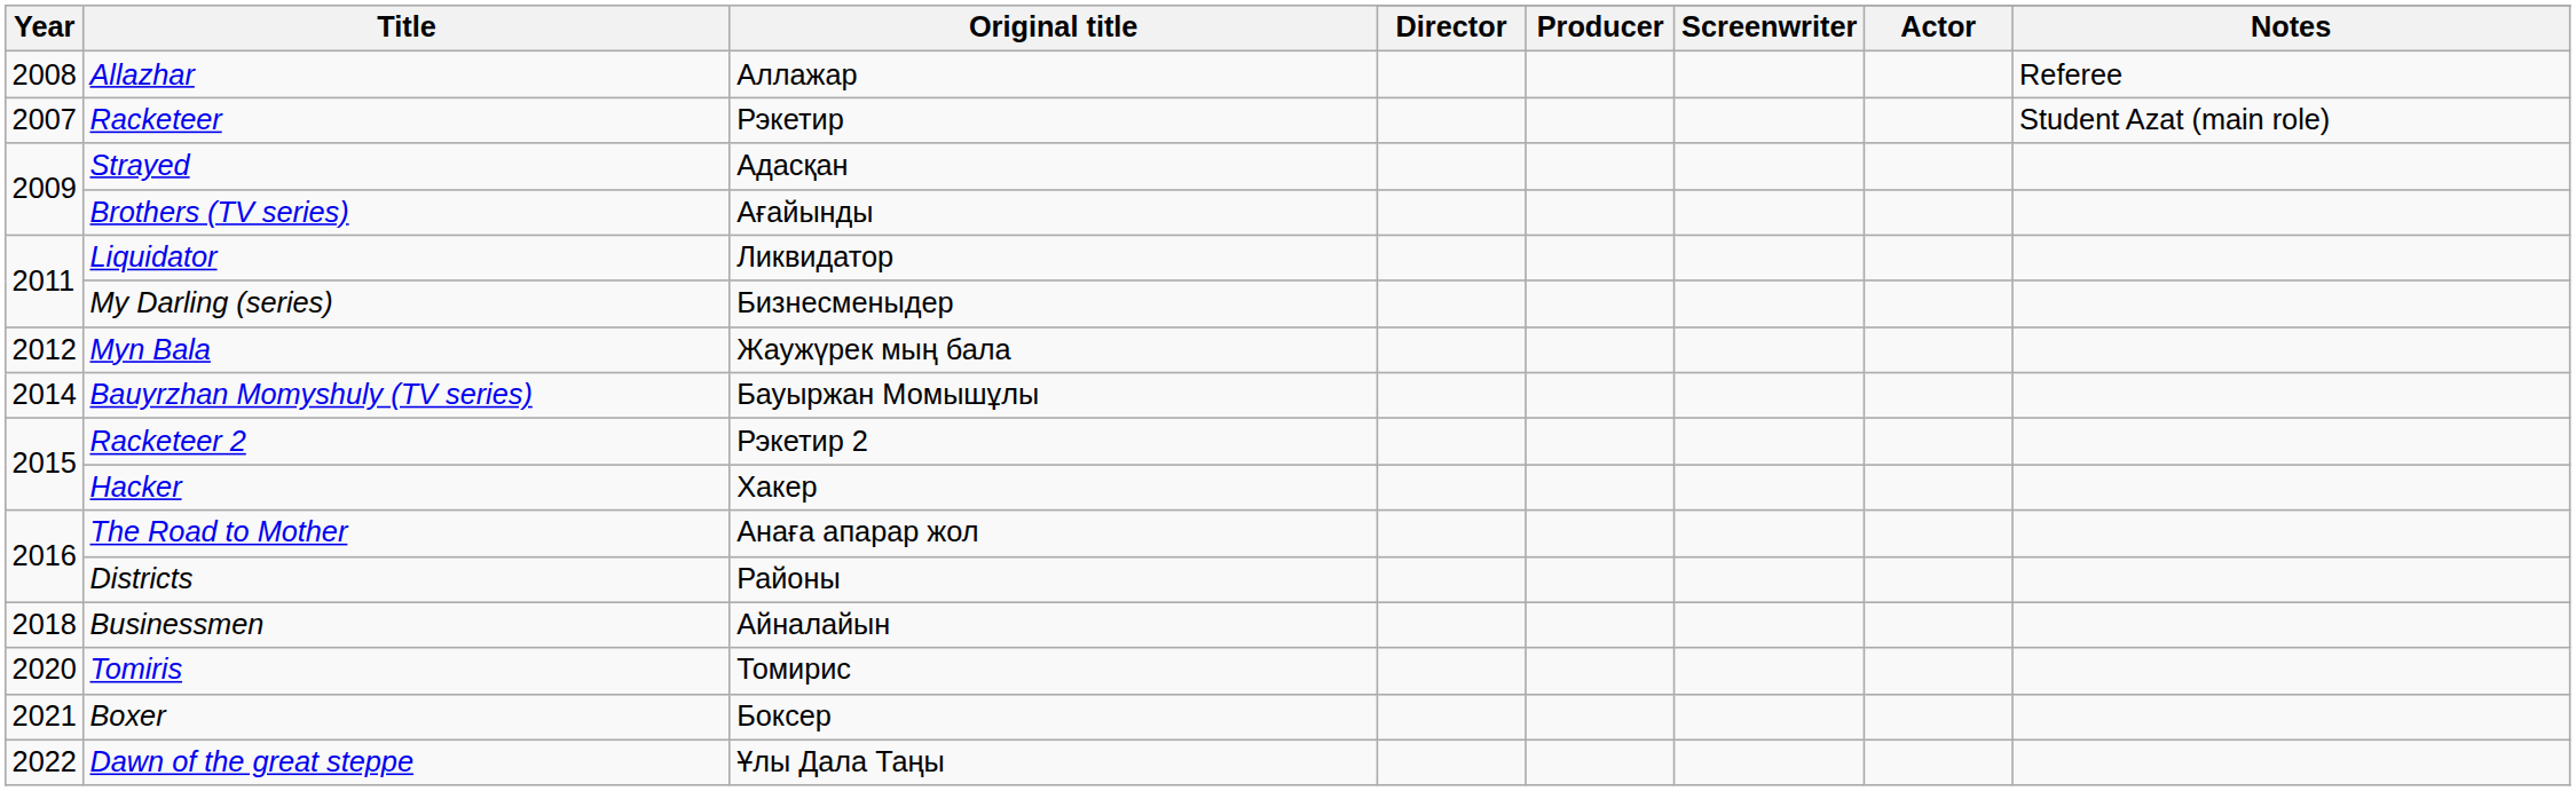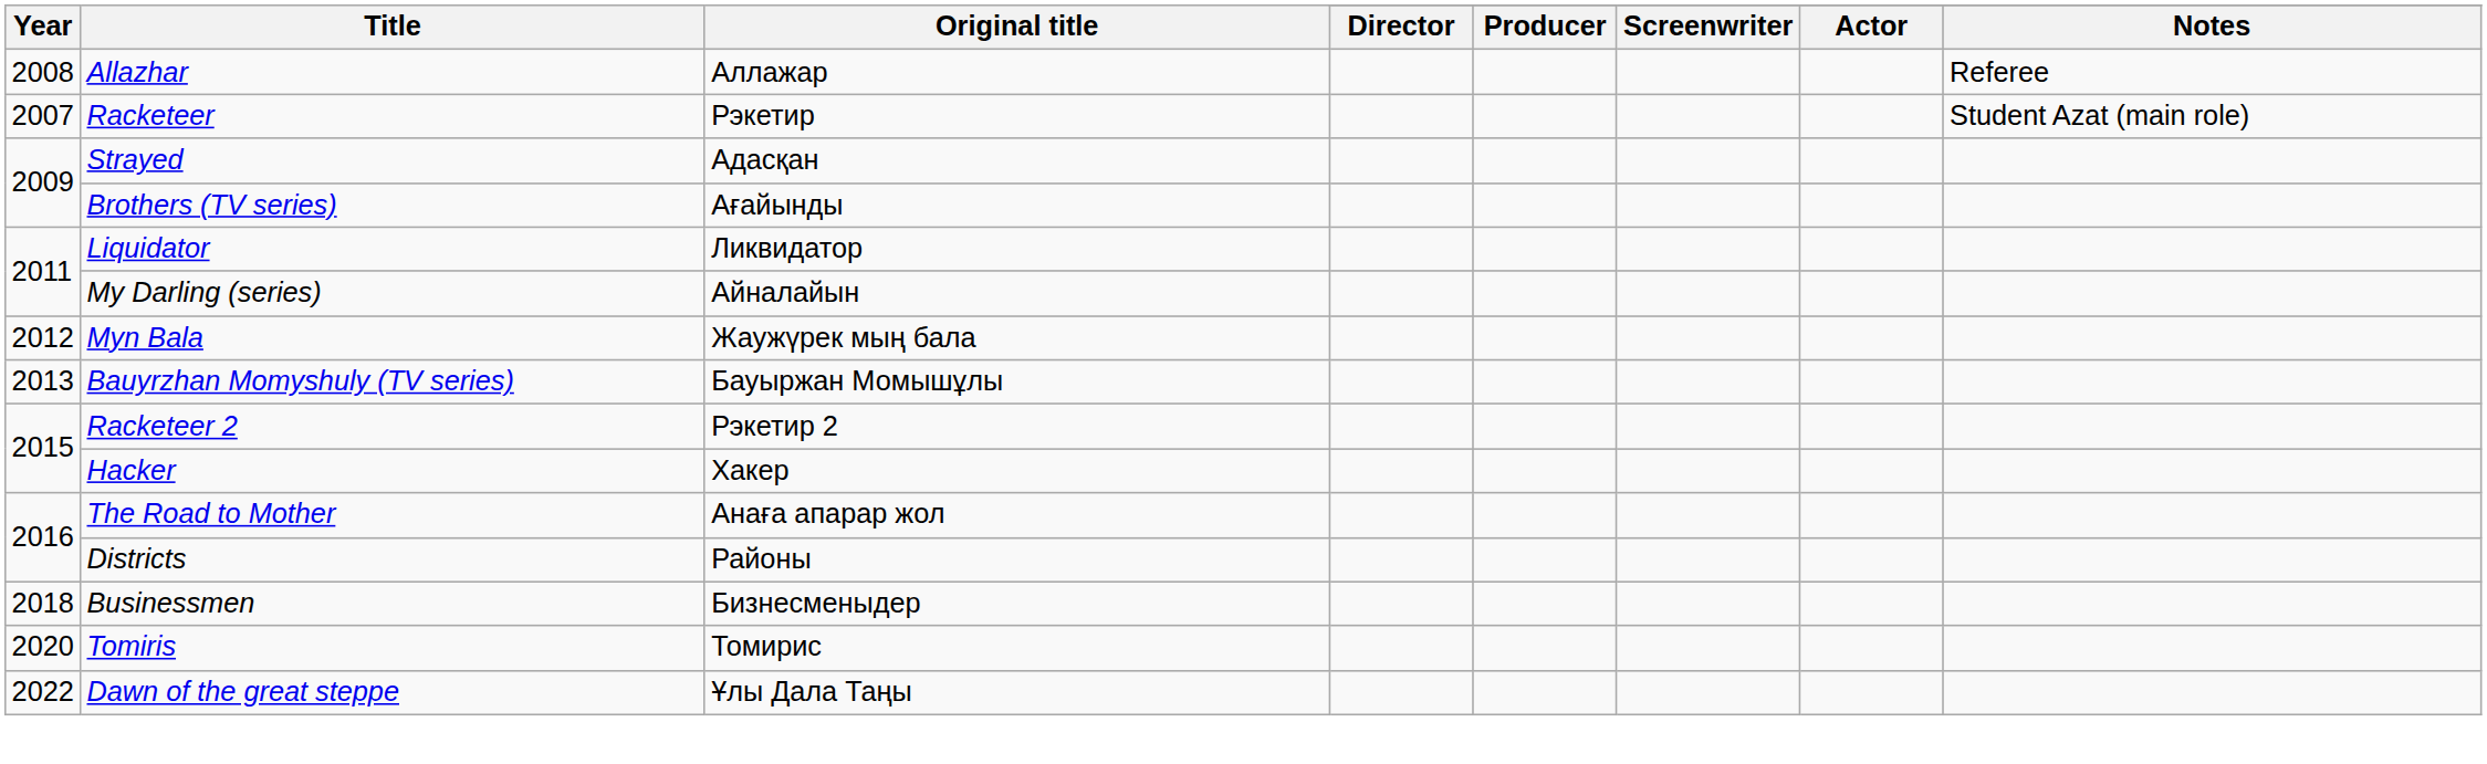 <table class="wikitable" style="margin-right: 0;">
 <tr>
 <th rowspan="2" width="33">Year</th>
 <th rowspan="2" width="350">Title</th>
 <th rowspan="2" width="350">Original title</th>
 </tr>
 <tr>
 <th width="75">Director</th>
 <th width="75">Producer</th>
 <th width="75">Screenwriter</th>
 <th width="75">Actor</th>
 <th width="300">Notes</th>
 </tr>
 <tr>
 <td>2008</td>
 <td><em><a href='#'>Allazhar</a></em></td>
 <td>Аллажар</td>
 <td></td>
 <td></td>
 <td></td>
 <td></td>
 <td>Referee</td>
 </tr>
 <tr>
 <td>2007</td>
 <td><em><a href='#'>Racketeer</a></em></td>
 <td>Рэкетир</td>
 <td></td>
 <td></td>
 <td></td>
 <td></td>
 <td>Student Azat (main role)</td>
 </tr>
 <tr>
 <td rowspan="2">2009</td>
 <td><em><a href='#'>Strayed</a></em></td>
 <td>Адасқан</td>
 <td></td>
 <td></td>
 <td></td>
 <td></td>
 <td></td>
 </tr>
 <tr>
 <td><em><a href='#'>Brothers (TV series)</a></em></td>
 <td>Ағайынды</td>
 <td></td>
 <td></td>
 <td></td>
 <td></td>
 <td></td>
 </tr>
 <tr>
 <td rowspan="2">2011</td>
 <td><em><a href='#'>Liquidator</a></em></td>
 <td>Ликвидатор</td>
 <td></td>
 <td></td>
 <td></td>
 <td></td>
 <td></td>
 </tr>
 <tr>
 <td><em>My Darling (series)</em></td>
-<td>Бизнесменыдер</td>
+<td>Айналайын</td>
 <td></td>
 <td></td>
 <td></td>
 <td></td>
 <td></td>
 </tr>
 <tr>
 <td>2012</td>
 <td><em><a href='#'>Myn Bala</a></em></td>
 <td>Жаужүрек мың бала</td>
 <td></td>
 <td></td>
 <td></td>
 <td></td>
 <td></td>
 </tr>
 <tr>
-<td>2014</td>
+<td>2013</td>
 <td><em><a href='#'>Bauyrzhan Momyshuly (TV series)</a></em></td>
 <td>Бауыржан Момышұлы</td>
 <td></td>
 <td></td>
 <td></td>
 <td></td>
 <td></td>
 </tr>
 <tr>
 <td rowspan="2">2015</td>
 <td><em><a href='#'>Racketeer 2</a></em></td>
 <td>Рэкетир 2</td>
 <td></td>
 <td></td>
 <td></td>
 <td></td>
 <td></td>
 </tr>
 <tr>
 <td><em><a href='#'>Hacker</a></em></td>
 <td>Хакер</td>
 <td></td>
 <td></td>
 <td></td>
 <td></td>
 <td></td>
 </tr>
 <tr>
 <td rowspan="2">2016</td>
 <td><em><a href='#'>The Road to Mother</a></em></td>
 <td>Анаға апарар жол</td>
 <td></td>
 <td></td>
 <td></td>
 <td></td>
 <td></td>
 </tr>
 <tr>
 <td><em>Districts</em></td>
 <td>Районы</td>
 <td></td>
 <td></td>
 <td></td>
 <td></td>
 <td></td>
 </tr>
 <tr>
 <td>2018</td>
 <td><em>Businessmen</em></td>
-<td>Айналайын</td>
+<td>Бизнесменыдер</td>
 <td></td>
 <td></td>
 <td></td>
 <td></td>
 <td></td>
 </tr>
 <tr>
 <td>2020</td>
 <td><em><a href='#'>Tomiris</a></em></td>
 <td>Томирис</td>
 <td></td>
 <td></td>
 <td></td>
 <td></td>
 <td></td>
 </tr>
 <tr>
-<td>2021</td>
-<td><em>Boxer</em></td>
-<td>Боксер</td>
-<td></td>
-<td></td>
-<td></td>
-<td></td>
-<td></td>
-</tr>
-<tr>
 <td>2022</td>
 <td><em><a href='#'>Dawn of the great steppe</a></em></td>
 <td>Ұлы Дала Таңы</td>
 <td></td>
 <td></td>
 <td></td>
 <td></td>
 <td></td>
 </tr>
 </table>
